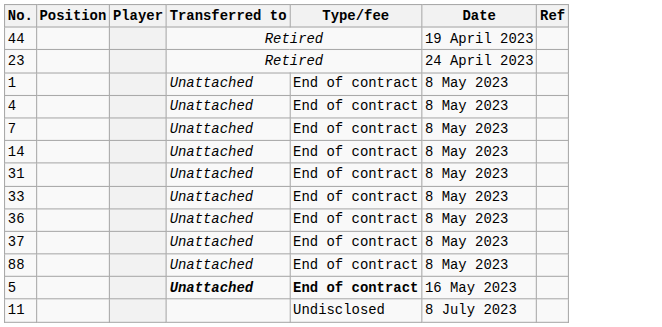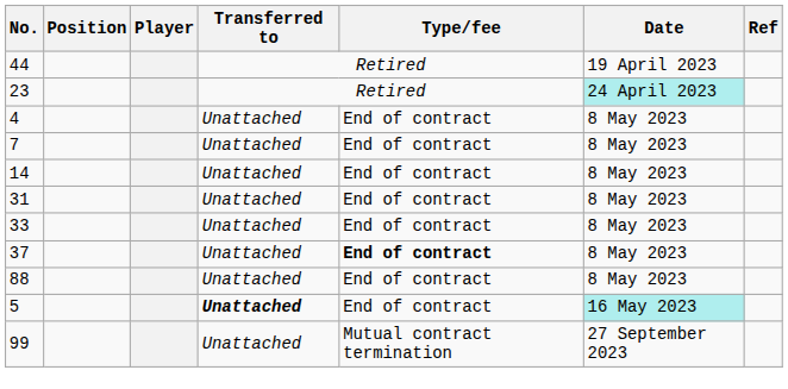 <table class="wikitable plainrowheaders sortable" style="text-align:center; text-align:left">
 <tr>
 <th scope="col">No.</th>
 <th scope="col">Position</th>
 <th scope="col">Player</th>
 <th scope="col">Transferred to</th>
 <th scope="col">Type/fee</th>
 <th scope="col">Date</th>
 <th scope="col" class="unsortable">Ref</th>
 </tr>
 <tr>
 <td>44</td>
 <td></td>
 <th scope="row"></th>
 <td colspan="2" align="center"><em>Retired</em></td>
 <td>19 April 2023</td>
 <td></td>
 </tr>
 <tr>
 <td>23</td>
 <td></td>
 <th scope="row"></th>
 <td colspan="2" align="center"><em>Retired</em></td>
-<td>24 April 2023</td>
-<td></td>
-</tr>
-<tr>
-<td>1</td>
-<td></td>
-<th scope="row"></th>
-<td><em>Unattached</em></td>
-<td>End of contract</td>
-<td>8 May 2023</td>
+<td style="background: paleturquoise;">24 April 2023</td>
 <td></td>
 </tr>
 <tr>
 <td>4</td>
 <td></td>
 <th scope="row"></th>
 <td><em>Unattached</em></td>
 <td>End of contract</td>
 <td>8 May 2023</td>
 <td></td>
 </tr>
 <tr>
 <td>7</td>
 <td></td>
 <th scope="row"></th>
 <td><em>Unattached</em></td>
 <td>End of contract</td>
 <td>8 May 2023</td>
 <td></td>
 </tr>
 <tr>
 <td>14</td>
 <td></td>
 <th scope="row"></th>
 <td><em>Unattached</em></td>
 <td>End of contract</td>
 <td>8 May 2023</td>
 <td></td>
 </tr>
 <tr>
 <td>31</td>
 <td></td>
 <th scope="row"></th>
 <td><em>Unattached</em></td>
 <td>End of contract</td>
 <td>8 May 2023</td>
 <td></td>
 </tr>
 <tr>
 <td>33</td>
 <td></td>
 <th scope="row"></th>
 <td><em>Unattached</em></td>
 <td>End of contract</td>
 <td>8 May 2023</td>
 <td></td>
 </tr>
 <tr>
-<td>36</td>
-<td></td>
-<th scope="row"></th>
-<td><em>Unattached</em></td>
-<td>End of contract</td>
-<td>8 May 2023</td>
-<td></td>
-</tr>
-<tr>
 <td>37</td>
 <td></td>
 <th scope="row"></th>
 <td><em>Unattached</em></td>
-<td>End of contract</td>
+<td><strong>End of contract</strong></td>
 <td>8 May 2023</td>
 <td></td>
 </tr>
 <tr>
 <td>88</td>
 <td></td>
 <th scope="row"></th>
 <td><em>Unattached</em></td>
 <td>End of contract</td>
 <td>8 May 2023</td>
 <td></td>
 </tr>
 <tr>
 <td>5</td>
 <td></td>
 <th scope="row"></th>
 <td><strong><em>Unattached</em></strong></td>
-<td><strong>End of contract</strong></td>
-<td>16 May 2023</td>
+<td>End of contract</td>
+<td style="background: paleturquoise;">16 May 2023</td>
 <td></td>
 </tr>
 <tr>
-<td>11</td>
+<td>99</td>
 <td></td>
 <th scope="row"></th>
-<td></td>
-<td>Undisclosed</td>
-<td>8 July 2023</td>
+<td><em>Unattached</em></td>
+<td>Mutual contract termination</td>
+<td>27 September 2023</td>
 <td></td>
 </tr>
 </table>
